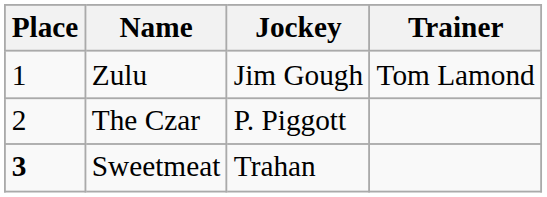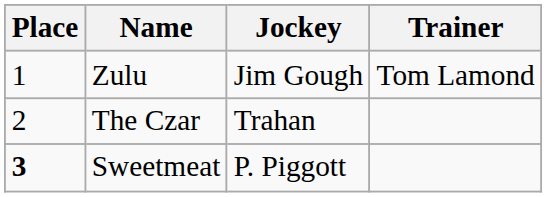 <table class="wikitable">
 <tr>
 <th>Place</th>
 <th>Name</th>
 <th>Jockey</th>
 <th>Trainer</th>
 </tr>
 <tr>
 <td>1</td>
 <td>Zulu</td>
 <td>Jim Gough</td>
 <td>Tom Lamond</td>
 </tr>
 <tr>
 <td>2</td>
 <td>The Czar</td>
-<td>P. Piggott</td>
+<td>Trahan</td>
 </tr>
 <tr>
 <td><strong>3</strong></td>
 <td>Sweetmeat</td>
-<td>Trahan</td>
+<td>P. Piggott</td>
 <td></td>
 </tr>
 </table>
